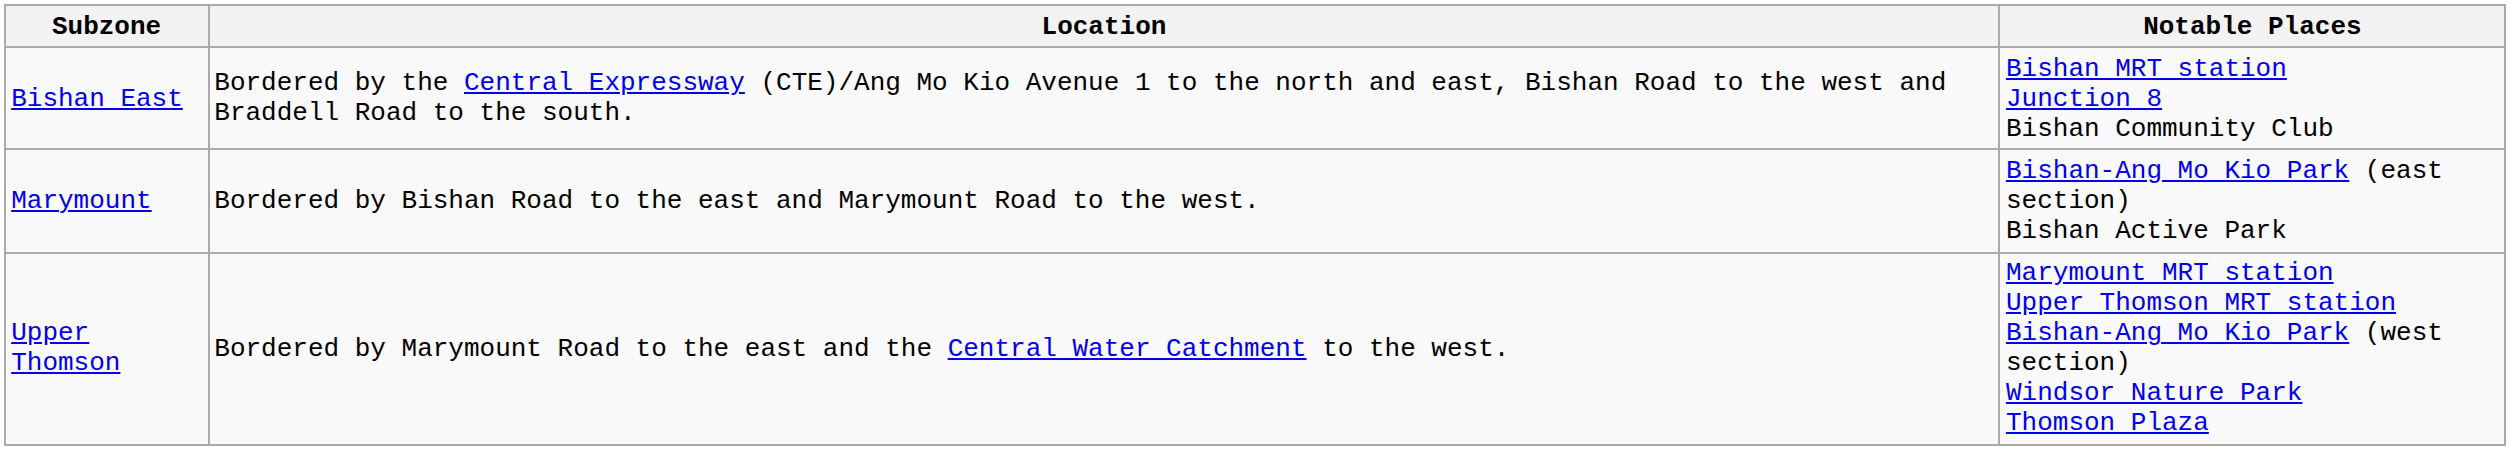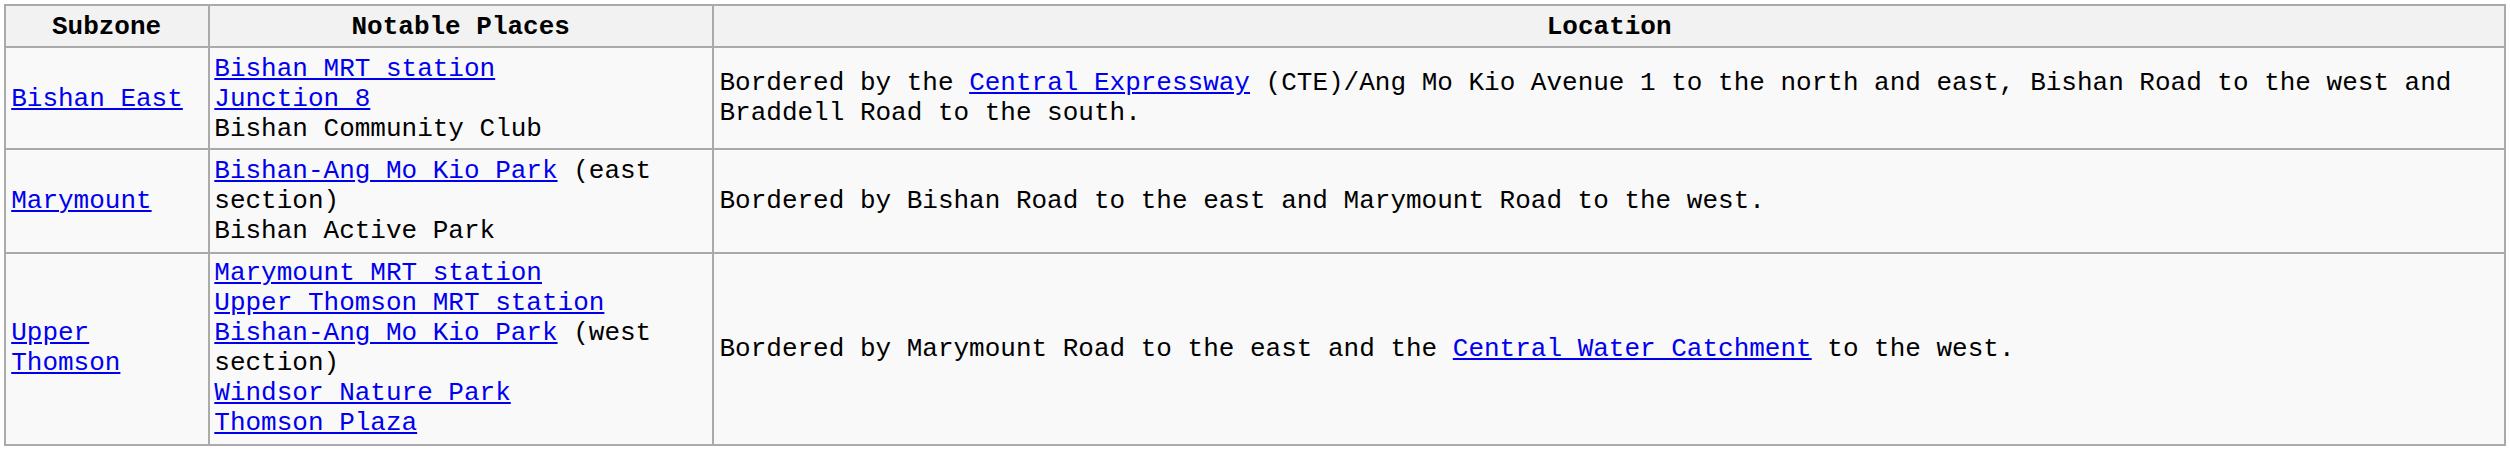 <table class="wikitable">
 <tr>
 <th>Subzone</th>
+<th>Notable Places</th>
 <th>Location</th>
-<th>Notable Places</th>
 </tr>
 <tr>
 <td><a href='#'>Bishan East</a></td>
+<td><a href='#'>Bishan MRT station</a><br><a href='#'>Junction 8</a><br>Bishan Community Club</td>
 <td>Bordered by the <a href='#'>Central Expressway</a> (CTE)/Ang Mo Kio Avenue 1 to the north and east, Bishan Road to the west and Braddell Road to the south.</td>
-<td><a href='#'>Bishan MRT station</a><br><a href='#'>Junction 8</a><br>Bishan Community Club</td>
 </tr>
 <tr>
 <td><a href='#'>Marymount</a></td>
+<td><a href='#'>Bishan-Ang Mo Kio Park</a> (east section)<br>Bishan Active Park</td>
 <td>Bordered by Bishan Road to the east and Marymount Road to the west.</td>
-<td><a href='#'>Bishan-Ang Mo Kio Park</a> (east section)<br>Bishan Active Park</td>
 </tr>
 <tr>
 <td><a href='#'>Upper Thomson</a></td>
+<td><a href='#'>Marymount MRT station</a><br><a href='#'>Upper Thomson MRT station</a><br><a href='#'>Bishan-Ang Mo Kio Park</a> (west section)<br><a href='#'>Windsor Nature Park</a><br><a href='#'>Thomson Plaza</a></td>
 <td>Bordered by Marymount Road to the east and the <a href='#'>Central Water Catchment</a> to the west.</td>
-<td><a href='#'>Marymount MRT station</a><br><a href='#'>Upper Thomson MRT station</a><br><a href='#'>Bishan-Ang Mo Kio Park</a> (west section)<br><a href='#'>Windsor Nature Park</a><br><a href='#'>Thomson Plaza</a></td>
 </tr>
 </table>
